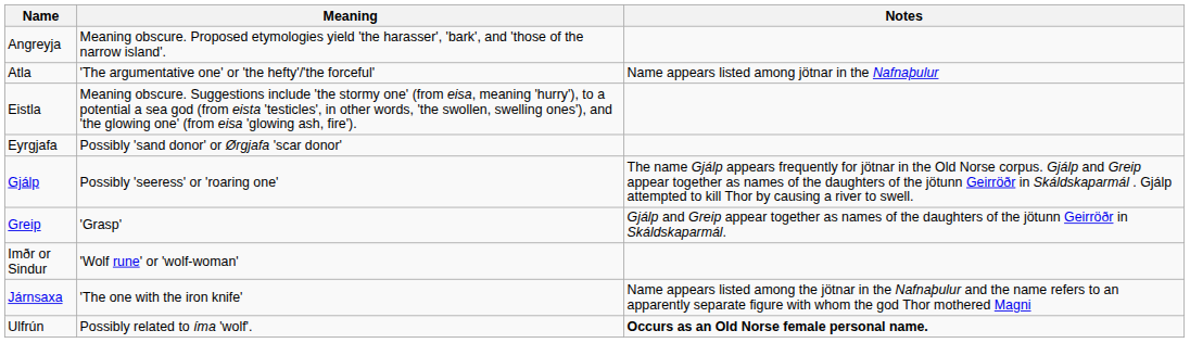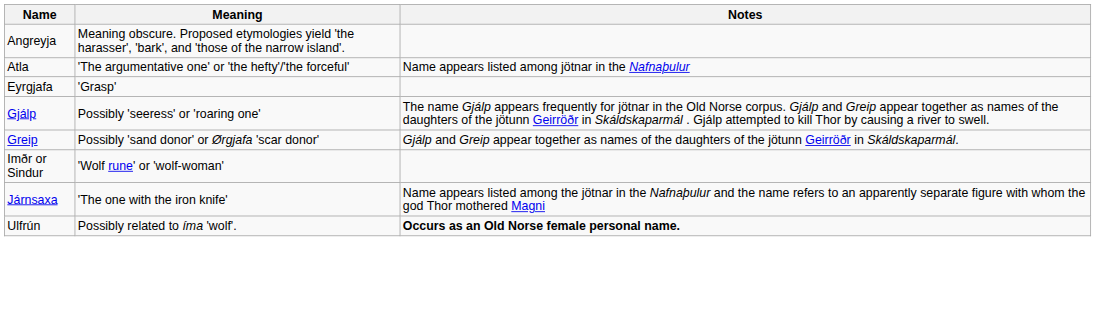 <table class="wikitable sortable plainrowheaders" style="font-size: 90%; width: 100%">
 <tr>
 <th scope=col>Name</th>
 <th class="unsortable" scope=col>Meaning</th>
 <th scope=col>Notes</th>
 </tr>
 <tr>
 <td>Angreyja</td>
 <td>Meaning obscure. Proposed etymologies yield 'the harasser', 'bark', and 'those of the narrow island'.</td>
 <td></td>
 </tr>
 <tr>
 <td>Atla</td>
 <td>'The argumentative one' or 'the hefty'/'the forceful'</td>
 <td>Name appears listed among jötnar in the <em><a href='#'>Nafnaþulur</a></em></td>
 </tr>
 <tr>
-<td>Eistla</td>
-<td>Meaning obscure. Suggestions include 'the stormy one' (from <em>eisa</em>, meaning 'hurry'), to a potential a sea god (from <em>eista</em> 'testicles', in other words, 'the swollen, swelling ones'), and 'the glowing one' (from <em>eisa</em> 'glowing ash, fire').</td>
-<td></td>
-</tr>
-<tr>
 <td>Eyrgjafa</td>
-<td>Possibly 'sand donor' or <em>Ørgjafa</em> 'scar donor'</td>
+<td>'Grasp'</td>
 <td></td>
 </tr>
 <tr>
 <td><a href='#'>Gjálp</a></td>
 <td>Possibly 'seeress' or 'roaring one'</td>
 <td>The name <em>Gjálp</em> appears frequently for jötnar in the Old Norse corpus. <em>Gjálp</em> and <em>Greip</em> appear together as names of the daughters of the jötunn <a href='#'>Geirröðr</a> in <em> Skáldskaparmál </em>. Gjálp attempted to kill Thor by causing a river to swell.</td>
 </tr>
 <tr>
 <td><a href='#'>Greip</a></td>
-<td>'Grasp'</td>
+<td>Possibly 'sand donor' or <em>Ørgjafa</em> 'scar donor'</td>
 <td><em>Gjálp</em> and <em>Greip</em> appear together as names of the daughters of the jötunn <a href='#'>Geirröðr</a> in <em>Skáldskaparmál</em>.</td>
 </tr>
 <tr>
 <td>Imðr or Sindur</td>
 <td>'Wolf <a href='#'>rune</a>' or 'wolf-woman'</td>
 <td></td>
 </tr>
 <tr>
 <td><a href='#'>Járnsaxa</a></td>
 <td>'The one with the iron knife'</td>
 <td>Name appears listed among the jötnar in the <em>Nafnaþulur</em> and the name refers to an apparently separate figure with whom the god Thor mothered <a href='#'>Magni</a></td>
 </tr>
 <tr>
 <td>Ulfrún</td>
 <td>Possibly related to <em>íma</em> 'wolf'.</td>
 <td><strong>Occurs as an Old Norse female personal name.</strong></td>
 </tr>
 </table>
